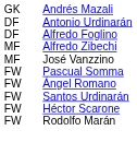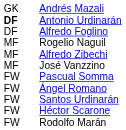 <table style="font-size:90%; margin:0.2em auto;" cellspacing="0" cellpadding="0">
 <tr>
 <th width="25"></th>
 <th width="25"></th>
 </tr>
 <tr>
 <td>GK</td>
 <td></td>
 <td> <a href='#'>Andrés Mazali</a></td>
 </tr>
 <tr>
-<td>DF</td>
+<td><strong>DF</strong></td>
 <td></td>
 <td> <a href='#'>Antonio Urdinarán</a></td>
 </tr>
 <tr>
 <td>DF</td>
 <td></td>
 <td> <a href='#'>Alfredo Foglino</a></td>
+</tr>
+<tr>
+<td>MF</td>
+<td></td>
+<td> Rogelio Naguil </td>
+<td></td>
+<td></td>
 </tr>
 <tr>
 <td>MF</td>
 <td></td>
 <td> <a href='#'>Alfredo Zibechi</a></td>
 </tr>
 <tr>
 <td>MF</td>
 <td></td>
 <td> José Vanzzino</td>
 </tr>
 <tr>
 <td>FW</td>
 <td></td>
 <td> <a href='#'>Pascual Somma</a></td>
 </tr>
 <tr>
 <td>FW</td>
 <td></td>
 <td> <a href='#'>Ángel Romano</a></td>
 </tr>
 <tr>
 <td>FW</td>
 <td></td>
 <td> <a href='#'>Santos Urdinarán</a></td>
 </tr>
 <tr>
 <td>FW</td>
 <td></td>
 <td> <a href='#'>Héctor Scarone</a></td>
 </tr>
 <tr>
 <td>FW</td>
 <td></td>
 <td> Rodolfo Marán</td>
 </tr>
 </table>
